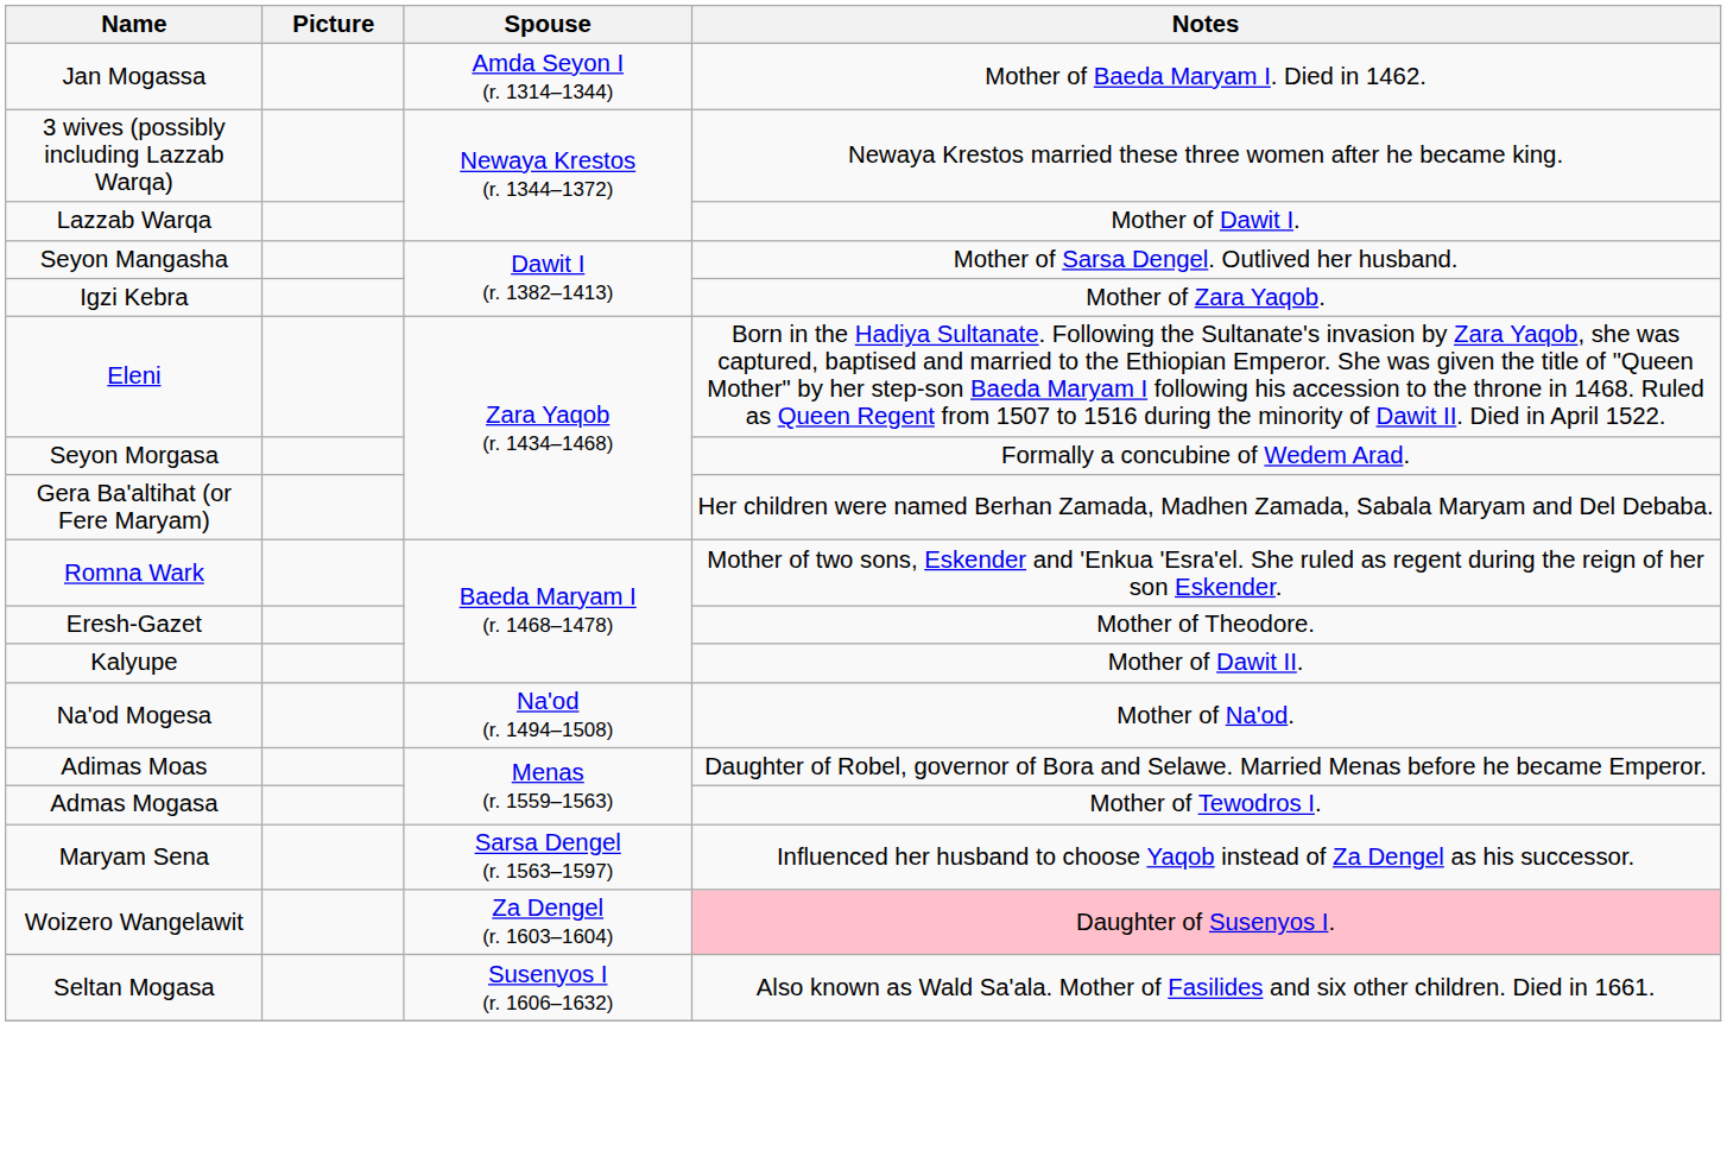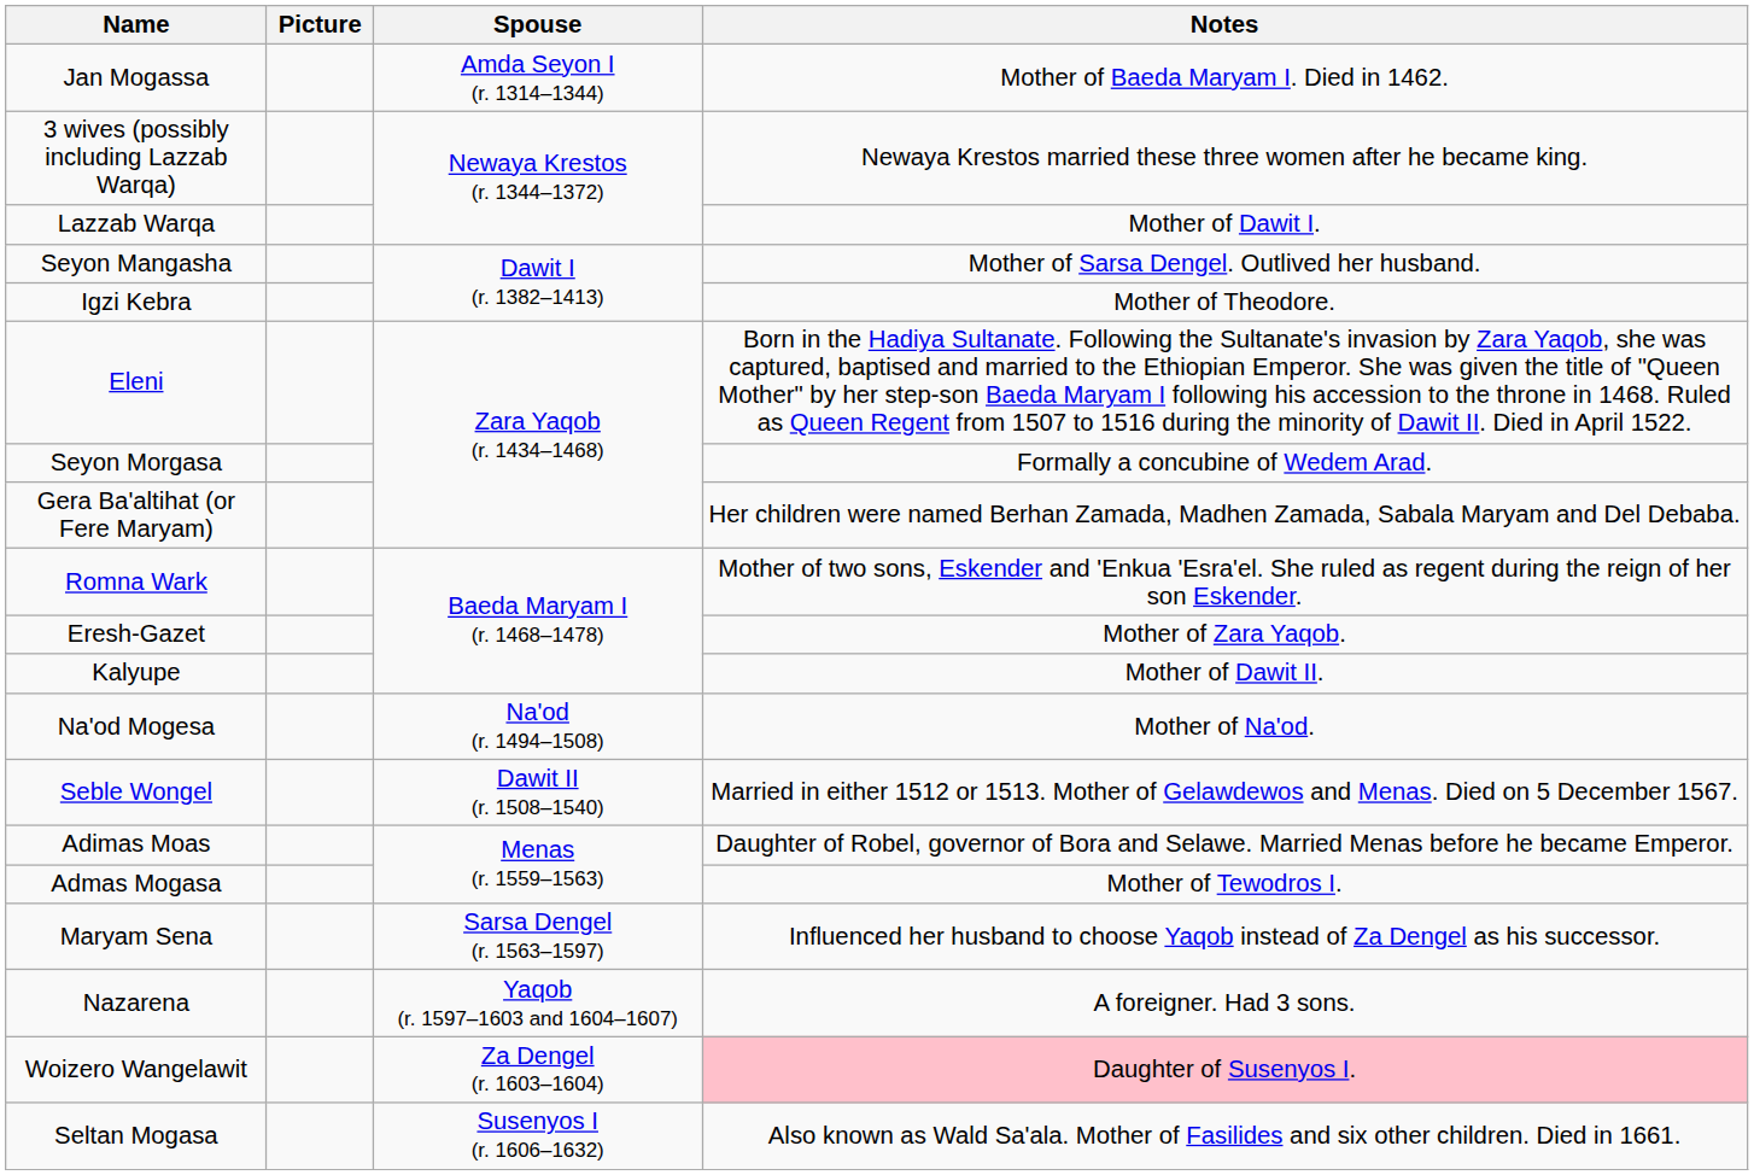 <table width=90% class="wikitable" style="text-align:center;">
 <tr>
 <th width=15%>Name</th>
 <th>Picture</th>
 <th>Spouse</th>
 <th width=60%>Notes</th>
 </tr>
 <tr>
 <td>Jan Mogassa</td>
 <td></td>
 <td><a href='#'>Amda Seyon I</a><br><small>(r. 1314–1344)</small></td>
 <td>Mother of <a href='#'>Baeda Maryam I</a>. Died in 1462.</td>
 </tr>
 <tr>
 <td>3 wives (possibly including Lazzab Warqa)</td>
 <td></td>
 <td rowspan="2"><a href='#'>Newaya Krestos</a><br><small>(r. 1344–1372)</small></td>
 <td>Newaya Krestos married these three women after he became king.</td>
 </tr>
 <tr>
 <td>Lazzab Warqa</td>
 <td></td>
 <td>Mother of <a href='#'>Dawit I</a>.</td>
 </tr>
 <tr>
 <td>Seyon Mangasha</td>
 <td></td>
 <td rowspan="2"><a href='#'>Dawit I</a><br><small>(r. 1382–1413)</small></td>
 <td>Mother of <a href='#'>Sarsa Dengel</a>. Outlived her husband.</td>
 </tr>
 <tr>
 <td>Igzi Kebra</td>
 <td></td>
-<td>Mother of <a href='#'>Zara Yaqob</a>.</td>
+<td>Mother of Theodore.</td>
 </tr>
 <tr>
 <td><a href='#'>Eleni</a></td>
 <td></td>
 <td rowspan="3"><a href='#'>Zara Yaqob</a><br><small>(r. 1434–1468)</small></td>
 <td>Born in the <a href='#'>Hadiya Sultanate</a>. Following the Sultanate's invasion by <a href='#'>Zara Yaqob</a>, she was captured, baptised and married to the Ethiopian Emperor. She was given the title of "Queen Mother" by her step-son <a href='#'>Baeda Maryam I</a> following his accession to the throne in 1468. Ruled as <a href='#'>Queen Regent</a> from 1507 to 1516 during the minority of <a href='#'>Dawit II</a>. Died in April 1522.</td>
 </tr>
 <tr>
 <td>Seyon Morgasa</td>
 <td></td>
 <td>Formally a concubine of <a href='#'>Wedem Arad</a>.</td>
 </tr>
 <tr>
 <td>Gera Ba'altihat (or Fere Maryam)</td>
 <td></td>
 <td>Her children were named Berhan Zamada, Madhen Zamada, Sabala Maryam and Del Debaba.</td>
 </tr>
 <tr>
 <td><a href='#'>Romna Wark</a></td>
 <td></td>
 <td rowspan="3"><a href='#'>Baeda Maryam I</a><br><small>(r. 1468–1478)</small></td>
 <td>Mother of two sons, <a href='#'>Eskender</a> and 'Enkua 'Esra'el. She ruled as regent during the reign of her son <a href='#'>Eskender</a>.</td>
 </tr>
 <tr>
 <td>Eresh-Gazet</td>
 <td></td>
-<td>Mother of Theodore.</td>
+<td>Mother of <a href='#'>Zara Yaqob</a>.</td>
 </tr>
 <tr>
 <td>Kalyupe</td>
 <td></td>
 <td>Mother of <a href='#'>Dawit II</a>.</td>
 </tr>
 <tr>
 <td>Na'od Mogesa</td>
 <td></td>
 <td><a href='#'>Na'od</a><br><small>(r. 1494–1508)</small></td>
 <td>Mother of <a href='#'>Na'od</a>.</td>
+</tr>
+<tr>
+<td><a href='#'>Seble Wongel</a></td>
+<td></td>
+<td><a href='#'>Dawit II</a><br><small>(r. 1508–1540)</small></td>
+<td>Married in either 1512 or 1513. Mother of <a href='#'>Gelawdewos</a> and <a href='#'>Menas</a>. Died on 5 December 1567.</td>
 </tr>
 <tr>
 <td>Adimas Moas</td>
 <td></td>
 <td rowspan="2"><a href='#'>Menas</a><br><small>(r. 1559–1563)</small></td>
 <td>Daughter of Robel, governor of Bora and Selawe. Married Menas before he became Emperor.</td>
 </tr>
 <tr>
 <td>Admas Mogasa</td>
 <td></td>
 <td>Mother of <a href='#'>Tewodros I</a>.</td>
 </tr>
 <tr>
 <td>Maryam Sena</td>
 <td></td>
 <td><a href='#'>Sarsa Dengel</a><br><small>(r. 1563–1597)</small></td>
 <td>Influenced her husband to choose <a href='#'>Yaqob</a> instead of <a href='#'>Za Dengel</a> as his successor.</td>
 </tr>
 <tr>
+<td>Nazarena</td>
+<td></td>
+<td><a href='#'>Yaqob</a><br><small>(r. 1597–1603 and 1604–1607)</small></td>
+<td>A foreigner. Had 3 sons.</td>
+</tr>
+<tr>
 <td>Woizero Wangelawit</td>
 <td></td>
 <td><a href='#'>Za Dengel</a><br><small>(r. 1603–1604)</small></td>
 <td style="background: pink;">Daughter of <a href='#'>Susenyos I</a>.</td>
 </tr>
 <tr>
 <td>Seltan Mogasa</td>
 <td></td>
 <td><a href='#'>Susenyos I</a><br><small>(r. 1606–1632)</small></td>
 <td>Also known as Wald Sa'ala. Mother of <a href='#'>Fasilides</a> and six other children. Died in 1661.</td>
 </tr>
 <tr>
 </tr>
 </table>
